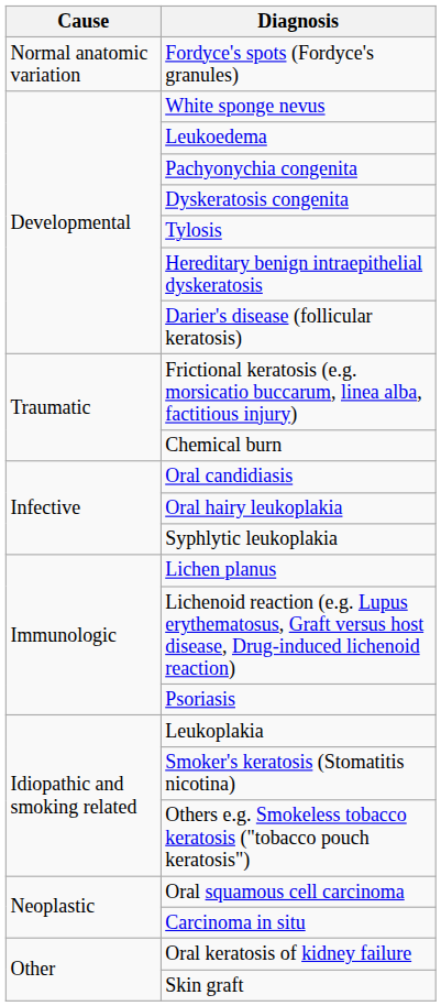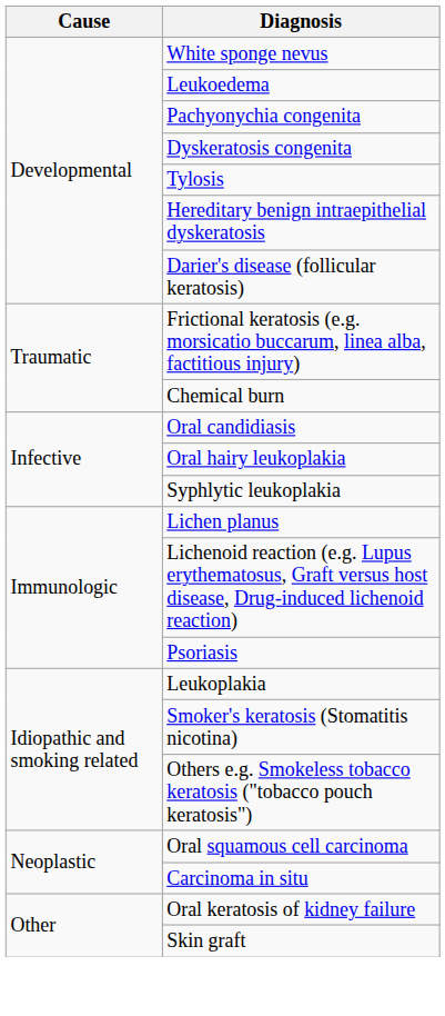 <table class="wikitable" style="float:right; width:350px;">
 <tr>
 <th>Cause</th>
 <th>Diagnosis</th>
-</tr>
-<tr>
-<td>Normal anatomic variation</td>
-<td><a href='#'>Fordyce's spots</a> (Fordyce's granules)</td>
 </tr>
 <tr>
 <td rowspan="7">Developmental</td>
 <td><a href='#'>White sponge nevus</a></td>
 </tr>
 <tr>
 <td><a href='#'>Leukoedema</a></td>
 </tr>
 <tr>
 <td><a href='#'>Pachyonychia congenita</a></td>
 </tr>
 <tr>
 <td><a href='#'>Dyskeratosis congenita</a></td>
 </tr>
 <tr>
 <td><a href='#'>Tylosis</a></td>
 </tr>
 <tr>
 <td><a href='#'>Hereditary benign intraepithelial dyskeratosis</a></td>
 </tr>
 <tr>
 <td><a href='#'>Darier's disease</a> (follicular keratosis)</td>
 </tr>
 <tr>
 <td rowspan="2">Traumatic</td>
 <td>Frictional keratosis (e.g. <a href='#'>morsicatio buccarum</a>, <a href='#'>linea alba</a>, <a href='#'>factitious injury</a>)</td>
 </tr>
 <tr>
 <td>Chemical burn</td>
 </tr>
 <tr>
 <td rowspan="3">Infective</td>
 <td><a href='#'>Oral candidiasis</a></td>
 </tr>
 <tr>
 <td><a href='#'>Oral hairy leukoplakia</a></td>
 </tr>
 <tr>
 <td>Syphlytic leukoplakia</td>
 </tr>
 <tr>
 <td rowspan="3">Immunologic</td>
 <td><a href='#'>Lichen planus</a></td>
 </tr>
 <tr>
 <td>Lichenoid reaction (e.g. <a href='#'>Lupus erythematosus</a>, <a href='#'>Graft versus host disease</a>, <a href='#'>Drug-induced lichenoid reaction</a>)</td>
 </tr>
 <tr>
 <td><a href='#'>Psoriasis</a></td>
 </tr>
 <tr>
 <td rowspan="3">Idiopathic and smoking related</td>
 <td>Leukoplakia</td>
 </tr>
 <tr>
 <td><a href='#'>Smoker's keratosis</a> (Stomatitis nicotina)</td>
 </tr>
 <tr>
 <td>Others e.g. <a href='#'>Smokeless tobacco keratosis</a> ("tobacco pouch keratosis")</td>
 </tr>
 <tr>
 <td rowspan="2">Neoplastic</td>
 <td>Oral <a href='#'>squamous cell carcinoma</a></td>
 </tr>
 <tr>
 <td><a href='#'>Carcinoma in situ</a></td>
 </tr>
 <tr>
 <td rowspan="2">Other</td>
 <td>Oral keratosis of <a href='#'>kidney failure</a></td>
 </tr>
 <tr>
 <td>Skin graft</td>
 </tr>
 </table>
